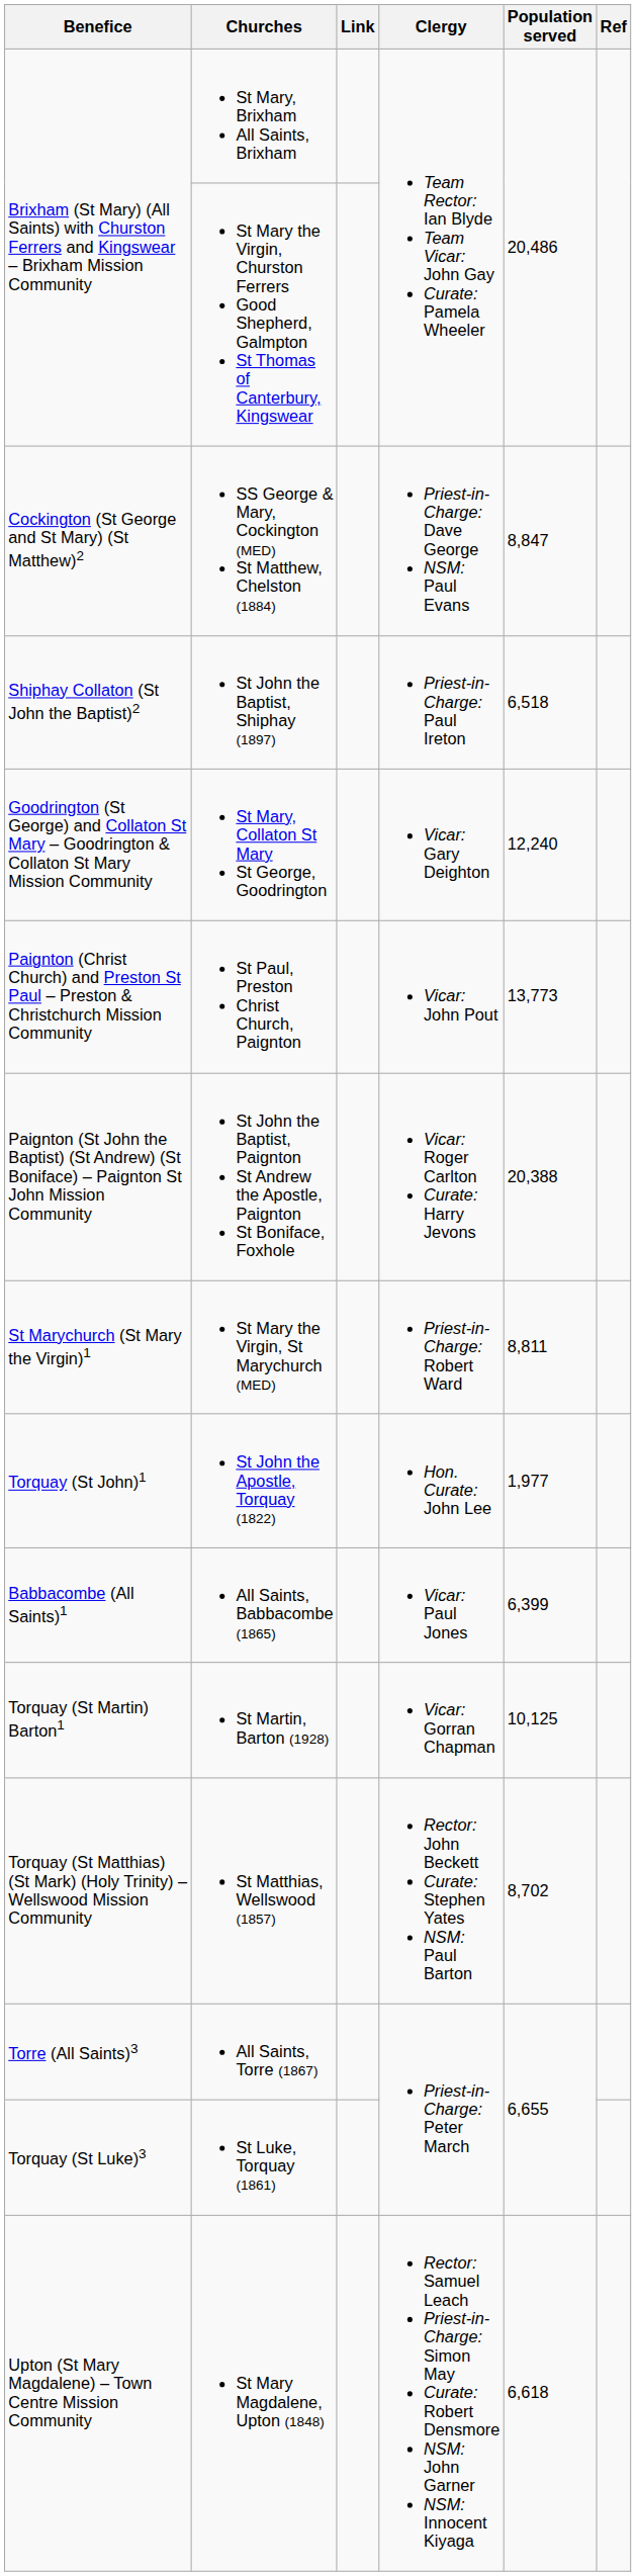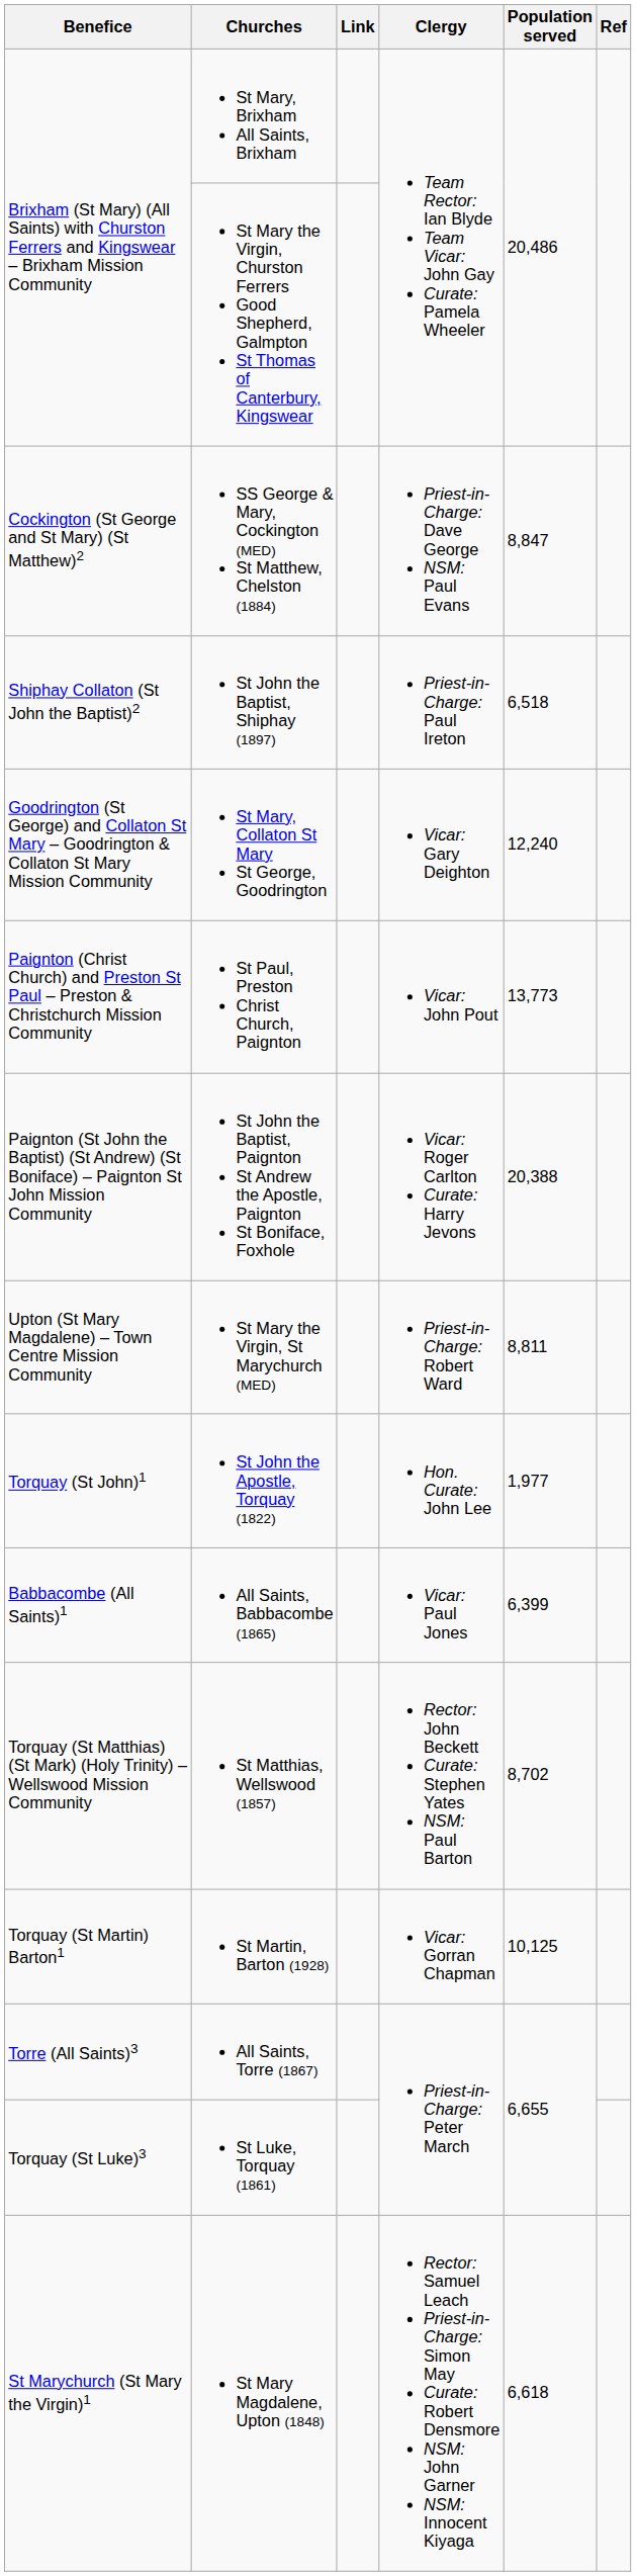 <table class="wikitable">
 <tr>
 <th width="425">Benefice</th>
 <th>Churches</th>
 <th>Link</th>
 <th>Clergy</th>
 <th>Population served</th>
 <th>Ref</th>
 </tr>
 <tr>
 <td rowspan="2"><a href='#'>Brixham</a> (St Mary) (All Saints) with <a href='#'>Churston Ferrers</a> and <a href='#'>Kingswear</a> – Brixham Mission Community</td>
 <td><br><ul><li>St Mary, Brixham</li><li>All Saints, Brixham</li></ul></td>
 <td></td>
 <td rowspan="2"><br><ul><li><em>Team Rector:</em> Ian Blyde</li><li><em>Team Vicar:</em> John Gay</li><li><em>Curate:</em> Pamela Wheeler</li></ul></td>
 <td rowspan="2">20,486</td>
 <td rowspan="2"></td>
 </tr>
 <tr>
 <td><br><ul><li>St Mary the Virgin, Churston Ferrers</li><li>Good Shepherd, Galmpton</li><li><a href='#'>St Thomas of Canterbury, Kingswear</a></li></ul></td>
 <td></td>
 </tr>
 <tr>
 <td><a href='#'>Cockington</a> (St George and St Mary) (St Matthew)<sup>2</sup></td>
 <td><br><ul><li>SS George & Mary, Cockington <small>(MED)</small></li><li>St Matthew, Chelston <small>(1884)</small></li></ul></td>
 <td></td>
 <td><br><ul><li><em>Priest-in-Charge:</em> Dave George</li><li><em>NSM:</em> Paul Evans</li></ul></td>
 <td>8,847</td>
 <td></td>
 </tr>
 <tr>
 <td><a href='#'>Shiphay Collaton</a> (St John the Baptist)<sup>2</sup></td>
 <td><br><ul><li>St John the Baptist, Shiphay <small>(1897)</small></li></ul></td>
 <td></td>
 <td><br><ul><li><em>Priest-in-Charge:</em> Paul Ireton</li></ul></td>
 <td>6,518</td>
 <td></td>
 </tr>
 <tr>
 <td><a href='#'>Goodrington</a> (St George) and <a href='#'>Collaton St Mary</a> – Goodrington & Collaton St Mary Mission Community</td>
 <td><br><ul><li><a href='#'>St Mary, Collaton St Mary</a></li><li>St George, Goodrington</li></ul></td>
 <td></td>
 <td><br><ul><li><em>Vicar:</em> Gary Deighton</li></ul></td>
 <td>12,240</td>
 <td></td>
 </tr>
 <tr>
 <td><a href='#'>Paignton</a> (Christ Church) and <a href='#'>Preston St Paul</a> – Preston & Christchurch Mission Community</td>
 <td><br><ul><li>St Paul, Preston</li><li>Christ Church, Paignton</li></ul></td>
 <td></td>
 <td><br><ul><li><em>Vicar:</em> John Pout</li></ul></td>
 <td>13,773</td>
 <td></td>
 </tr>
 <tr>
 <td>Paignton (St John the Baptist) (St Andrew) (St Boniface) – Paignton St John Mission Community</td>
 <td><br><ul><li>St John the Baptist, Paignton</li><li>St Andrew the Apostle, Paignton</li><li>St Boniface, Foxhole</li></ul></td>
 <td></td>
 <td><br><ul><li><em>Vicar:</em> Roger Carlton</li><li><em>Curate:</em> Harry Jevons</li></ul></td>
 <td>20,388</td>
 <td></td>
 </tr>
 <tr>
-<td><a href='#'>St Marychurch</a> (St Mary the Virgin)<sup>1</sup></td>
+<td>Upton (St Mary Magdalene) – Town Centre Mission Community</td>
 <td><br><ul><li>St Mary the Virgin, St Marychurch <small>(MED)</small></li></ul></td>
 <td></td>
 <td><br><ul><li><em>Priest-in-Charge:</em> Robert Ward</li></ul></td>
 <td>8,811</td>
 <td></td>
 </tr>
 <tr>
 <td><a href='#'>Torquay</a> (St John)<sup>1</sup></td>
 <td><br><ul><li><a href='#'>St John the Apostle, Torquay</a> <small>(1822)</small></li></ul></td>
 <td></td>
 <td><br><ul><li><em>Hon. Curate:</em> John Lee</li></ul></td>
 <td>1,977</td>
 <td></td>
 </tr>
 <tr>
 <td><a href='#'>Babbacombe</a> (All Saints)<sup>1</sup></td>
 <td><br><ul><li>All Saints, Babbacombe <small>(1865)</small></li></ul></td>
 <td></td>
 <td><br><ul><li><em>Vicar:</em> Paul Jones</li></ul></td>
 <td>6,399</td>
 <td></td>
 </tr>
 <tr>
+<td>Torquay (St Matthias) (St Mark) (Holy Trinity) – Wellswood Mission Community</td>
+<td><br><ul><li>St Matthias, Wellswood <small>(1857)</small></li></ul></td>
+<td></td>
+<td><br><ul><li><em>Rector:</em> John Beckett</li><li><em>Curate:</em> Stephen Yates</li><li><em>NSM:</em> Paul Barton</li></ul></td>
+<td>8,702</td>
+<td></td>
+</tr>
+<tr>
 <td>Torquay (St Martin) Barton<sup>1</sup></td>
 <td><br><ul><li>St Martin, Barton <small>(1928)</small></li></ul></td>
 <td></td>
 <td><br><ul><li><em>Vicar:</em> Gorran Chapman</li></ul></td>
 <td>10,125</td>
-<td></td>
-</tr>
-<tr>
-<td>Torquay (St Matthias) (St Mark) (Holy Trinity) – Wellswood Mission Community</td>
-<td><br><ul><li>St Matthias, Wellswood <small>(1857)</small></li></ul></td>
-<td></td>
-<td><br><ul><li><em>Rector:</em> John Beckett</li><li><em>Curate:</em> Stephen Yates</li><li><em>NSM:</em> Paul Barton</li></ul></td>
-<td>8,702</td>
 <td></td>
 </tr>
 <tr>
 <td><a href='#'>Torre</a> (All Saints)<sup>3</sup></td>
 <td><br><ul><li>All Saints, Torre <small>(1867)</small></li></ul></td>
 <td></td>
 <td rowspan="2"><br><ul><li><em>Priest-in-Charge:</em> Peter March</li></ul></td>
 <td rowspan="2">6,655</td>
 <td></td>
 </tr>
 <tr>
 <td>Torquay (St Luke)<sup>3</sup></td>
 <td><br><ul><li>St Luke, Torquay <small>(1861)</small></li></ul></td>
 <td></td>
 <td></td>
 </tr>
 <tr>
-<td>Upton (St Mary Magdalene) – Town Centre Mission Community</td>
+<td><a href='#'>St Marychurch</a> (St Mary the Virgin)<sup>1</sup></td>
 <td><br><ul><li>St Mary Magdalene, Upton <small>(1848)</small></li></ul></td>
 <td></td>
 <td><br><ul><li><em>Rector:</em> Samuel Leach</li><li><em>Priest-in-Charge:</em> Simon May</li><li><em>Curate:</em> Robert Densmore</li><li><em>NSM:</em> John Garner</li><li><em>NSM:</em> Innocent Kiyaga</li></ul></td>
 <td>6,618</td>
 <td></td>
 </tr>
 </table>
